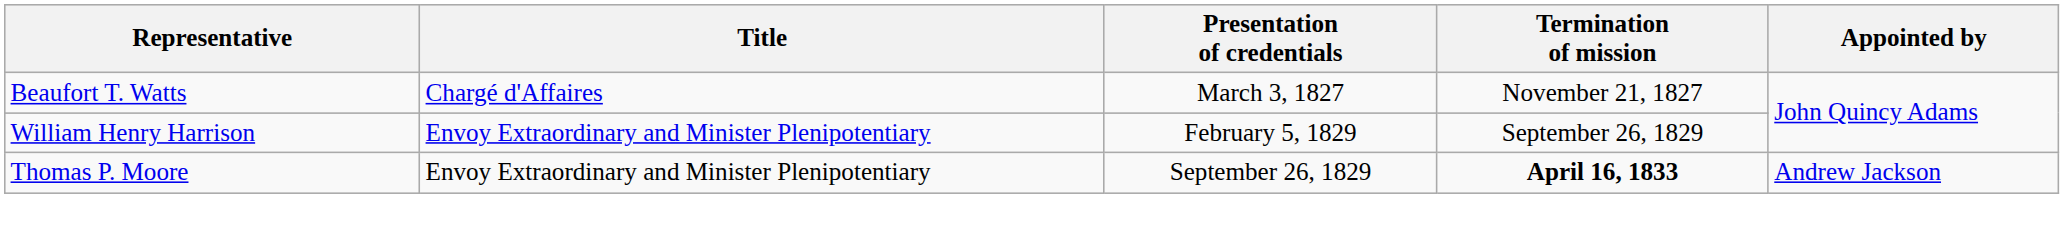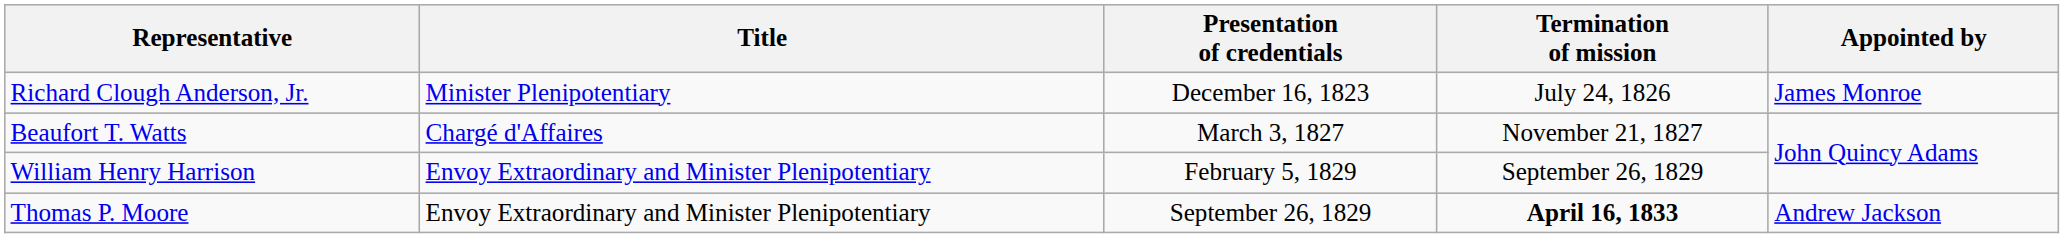 <table class=wikitable width=66%>
 <tr>
 <th width=20%>Representative</th>
 <th width=33%>Title</th>
 <th width=16%>Presentation<br>of credentials</th>
 <th width=16%>Termination<br>of mission</th>
 <th width=14%>Appointed by</th>
+</tr>
+<tr>
+<td><a href='#'>Richard Clough Anderson, Jr.</a></td>
+<td><a href='#'>Minister Plenipotentiary</a></td>
+<td align=center>December 16, 1823</td>
+<td align=center>July 24, 1826</td>
+<td><a href='#'>James Monroe</a></td>
 </tr>
 <tr>
 <td><a href='#'>Beaufort T. Watts</a></td>
 <td><a href='#'>Chargé d'Affaires</a></td>
 <td align=center>March 3, 1827</td>
 <td align=center>November 21, 1827</td>
 <td rowspan=2><a href='#'>John Quincy Adams</a></td>
 </tr>
 <tr>
 <td><a href='#'>William Henry Harrison</a></td>
 <td><a href='#'>Envoy Extraordinary and Minister Plenipotentiary</a></td>
 <td align=center>February 5, 1829</td>
 <td align=center>September 26, 1829</td>
 </tr>
 <tr>
 <td><a href='#'>Thomas P. Moore</a></td>
 <td>Envoy Extraordinary and Minister Plenipotentiary</td>
 <td align=center>September 26, 1829</td>
 <td align=center><strong>April 16, 1833</strong></td>
 <td><a href='#'>Andrew Jackson</a></td>
 </tr>
 </table>
